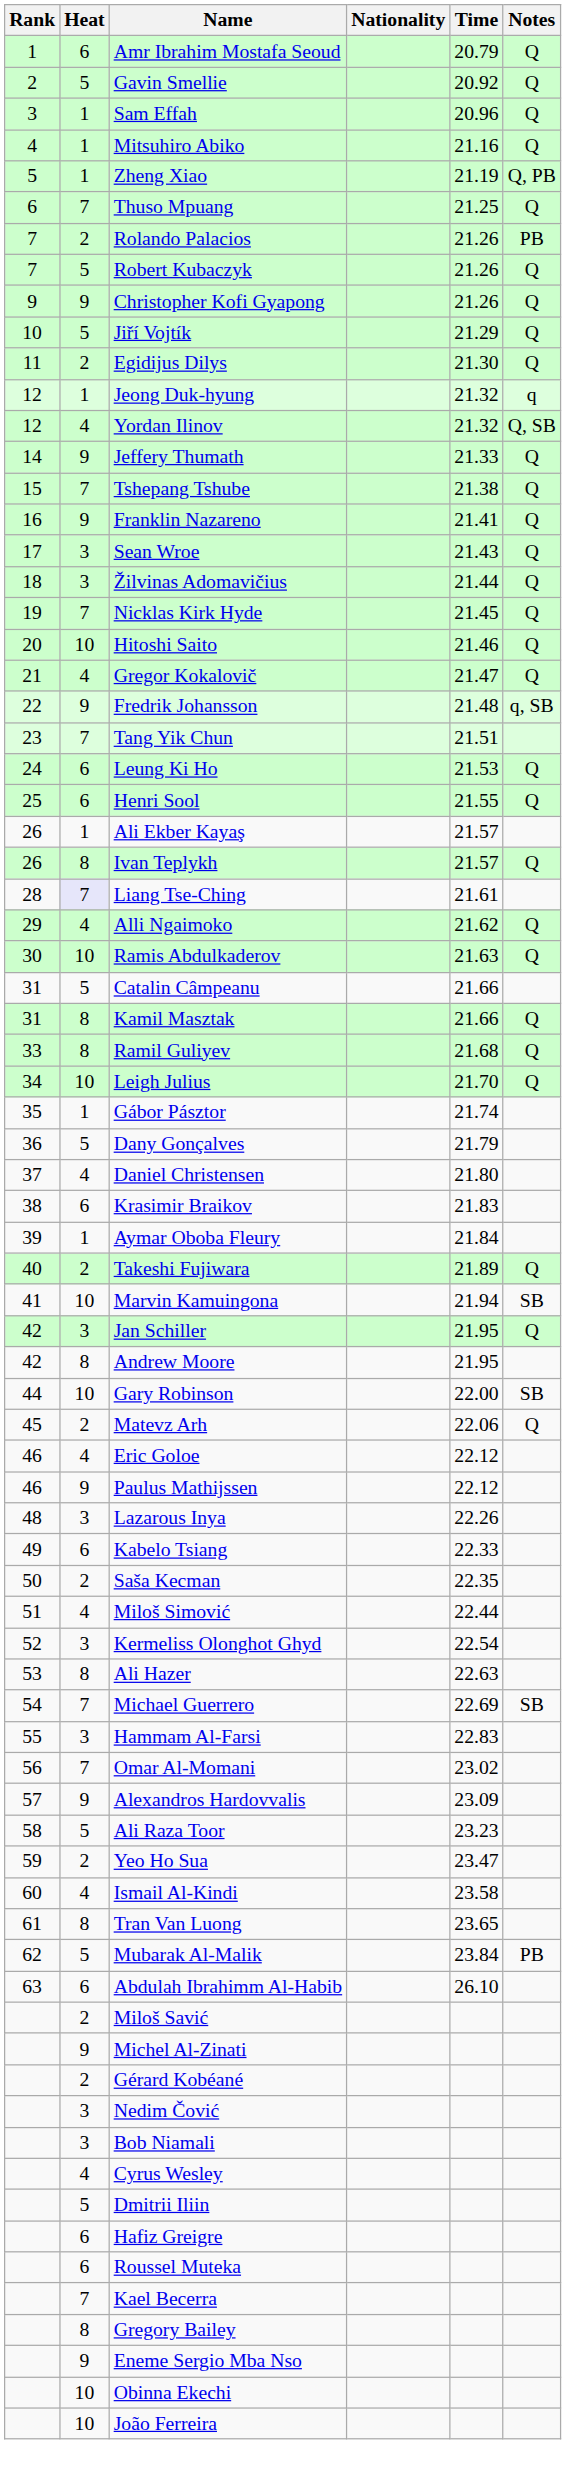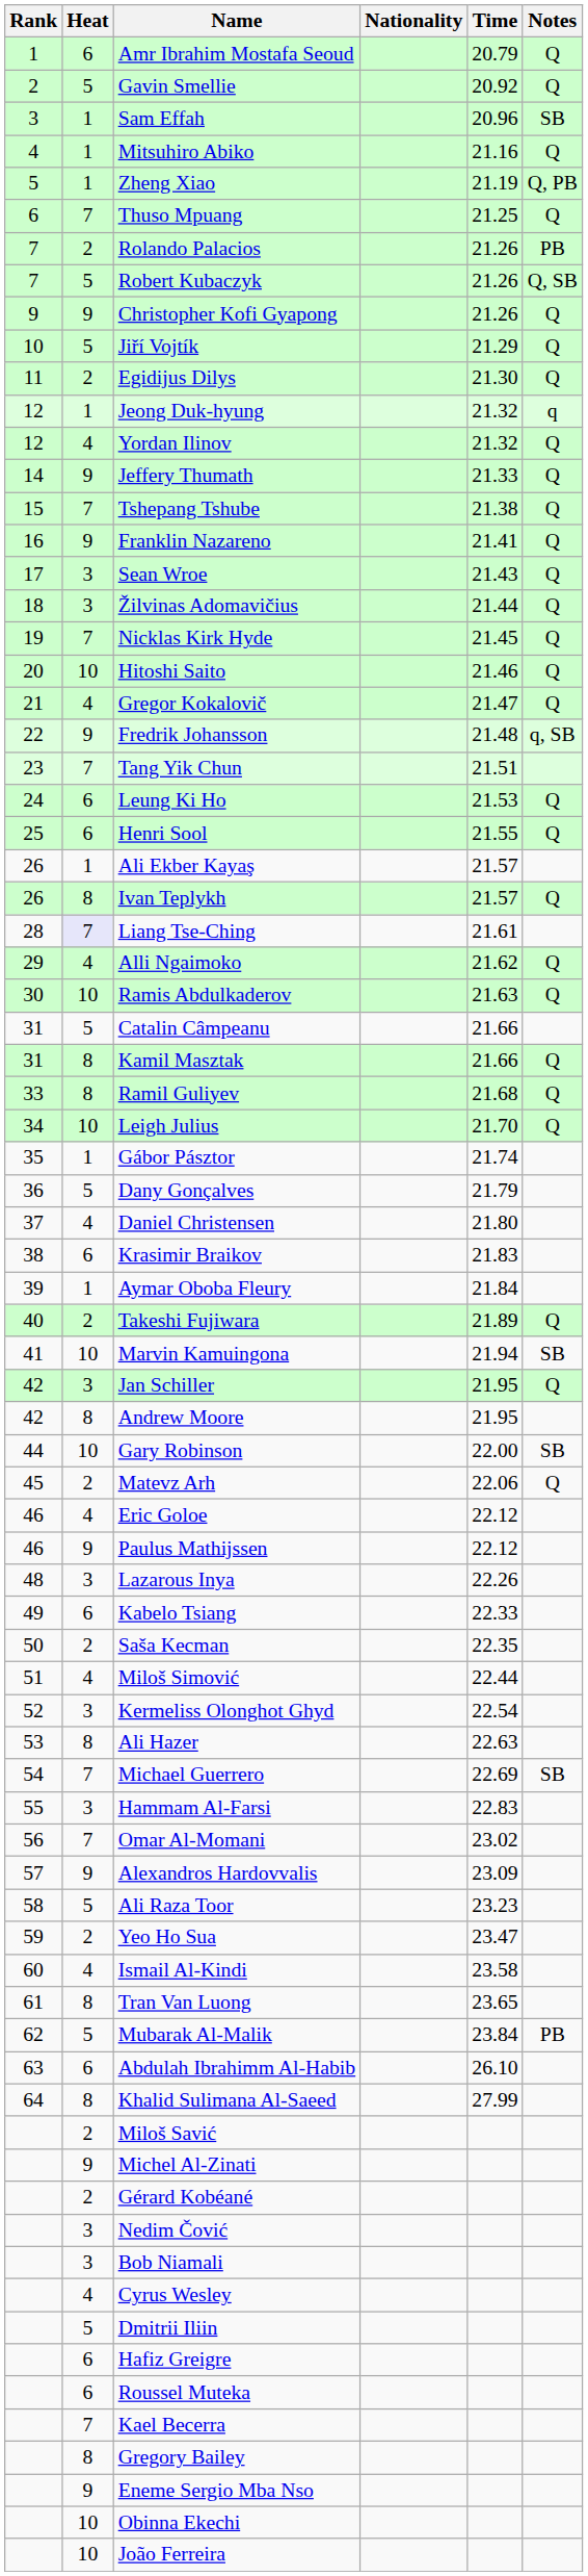 <table class="wikitable sortable" style="text-align:center">
 <tr>
 <th>Rank</th>
 <th>Heat</th>
 <th>Name</th>
 <th>Nationality</th>
 <th>Time</th>
 <th>Notes</th>
 </tr>
 <tr bgcolor=ccffcc>
 <td>1</td>
 <td>6</td>
 <td align=left><a href='#'>Amr Ibrahim Mostafa Seoud</a></td>
 <td align=left></td>
 <td>20.79</td>
 <td>Q</td>
 </tr>
 <tr bgcolor=ccffcc>
 <td>2</td>
 <td>5</td>
 <td align=left><a href='#'>Gavin Smellie</a></td>
 <td align=left></td>
 <td>20.92</td>
 <td>Q</td>
 </tr>
 <tr bgcolor=ccffcc>
 <td>3</td>
 <td>1</td>
 <td align=left><a href='#'>Sam Effah</a></td>
 <td align=left></td>
 <td>20.96</td>
-<td>Q</td>
+<td>SB</td>
 </tr>
 <tr bgcolor=ccffcc>
 <td>4</td>
 <td>1</td>
 <td align=left><a href='#'>Mitsuhiro Abiko</a></td>
 <td align=left></td>
 <td>21.16</td>
 <td>Q</td>
 </tr>
 <tr bgcolor=ccffcc>
 <td>5</td>
 <td>1</td>
 <td align=left><a href='#'>Zheng Xiao</a></td>
 <td align=left></td>
 <td>21.19</td>
 <td>Q, PB</td>
 </tr>
 <tr bgcolor=ccffcc>
 <td>6</td>
 <td>7</td>
 <td align=left><a href='#'>Thuso Mpuang</a></td>
 <td align=left></td>
 <td>21.25</td>
 <td>Q</td>
 </tr>
 <tr bgcolor=ccffcc>
 <td>7</td>
 <td>2</td>
 <td align=left><a href='#'>Rolando Palacios</a></td>
 <td align=left></td>
 <td>21.26</td>
 <td>PB</td>
 </tr>
 <tr bgcolor=ccffcc>
 <td>7</td>
 <td>5</td>
 <td align=left><a href='#'>Robert Kubaczyk</a></td>
 <td align=left></td>
 <td>21.26</td>
-<td>Q</td>
+<td>Q, SB</td>
 </tr>
 <tr bgcolor=ccffcc>
 <td>9</td>
 <td>9</td>
 <td align=left><a href='#'>Christopher Kofi Gyapong</a></td>
 <td align=left></td>
 <td>21.26</td>
 <td>Q</td>
 </tr>
 <tr bgcolor=ccffcc>
 <td>10</td>
 <td>5</td>
 <td align=left><a href='#'>Jiří Vojtík</a></td>
 <td align=left></td>
 <td>21.29</td>
 <td>Q</td>
 </tr>
 <tr bgcolor=ccffcc>
 <td>11</td>
 <td>2</td>
 <td align=left><a href='#'>Egidijus Dilys</a></td>
 <td align=left></td>
 <td>21.30</td>
 <td>Q</td>
 </tr>
 <tr bgcolor=ddffdd>
 <td>12</td>
 <td>1</td>
 <td align=left><a href='#'>Jeong Duk-hyung</a></td>
 <td align=left></td>
 <td>21.32</td>
 <td>q</td>
 </tr>
 <tr bgcolor=ccffcc>
 <td>12</td>
 <td>4</td>
 <td align=left><a href='#'>Yordan Ilinov</a></td>
 <td align=left></td>
 <td>21.32</td>
-<td>Q, SB</td>
+<td>Q</td>
 </tr>
 <tr bgcolor=ccffcc>
 <td>14</td>
 <td>9</td>
 <td align=left><a href='#'>Jeffery Thumath</a></td>
 <td align=left></td>
 <td>21.33</td>
 <td>Q</td>
 </tr>
 <tr bgcolor=ccffcc>
 <td>15</td>
 <td>7</td>
 <td align=left><a href='#'>Tshepang Tshube</a></td>
 <td align=left></td>
 <td>21.38</td>
 <td>Q</td>
 </tr>
 <tr bgcolor=ccffcc>
 <td>16</td>
 <td>9</td>
 <td align=left><a href='#'>Franklin Nazareno</a></td>
 <td align=left></td>
 <td>21.41</td>
 <td>Q</td>
 </tr>
 <tr bgcolor=ccffcc>
 <td>17</td>
 <td>3</td>
 <td align=left><a href='#'>Sean Wroe</a></td>
 <td align=left></td>
 <td>21.43</td>
 <td>Q</td>
 </tr>
 <tr bgcolor=ccffcc>
 <td>18</td>
 <td>3</td>
 <td align=left><a href='#'>Žilvinas Adomavičius</a></td>
 <td align=left></td>
 <td>21.44</td>
 <td>Q</td>
 </tr>
 <tr bgcolor=ccffcc>
 <td>19</td>
 <td>7</td>
 <td align=left><a href='#'>Nicklas Kirk Hyde</a></td>
 <td align=left></td>
 <td>21.45</td>
 <td>Q</td>
 </tr>
 <tr bgcolor=ccffcc>
 <td>20</td>
 <td>10</td>
 <td align=left><a href='#'>Hitoshi Saito</a></td>
 <td align=left></td>
 <td>21.46</td>
 <td>Q</td>
 </tr>
 <tr bgcolor=ccffcc>
 <td>21</td>
 <td>4</td>
 <td align=left><a href='#'>Gregor Kokalovič</a></td>
 <td align=left></td>
 <td>21.47</td>
 <td>Q</td>
 </tr>
 <tr bgcolor=ddffdd>
 <td>22</td>
 <td>9</td>
 <td align=left><a href='#'>Fredrik Johansson</a></td>
 <td align=left></td>
 <td>21.48</td>
 <td>q, SB</td>
 </tr>
 <tr bgcolor=ddffdd>
 <td>23</td>
 <td>7</td>
 <td align=left><a href='#'>Tang Yik Chun</a></td>
 <td align=left></td>
 <td>21.51</td>
 <td></td>
 </tr>
 <tr bgcolor=ccffcc>
 <td>24</td>
 <td>6</td>
 <td align=left><a href='#'>Leung Ki Ho</a></td>
 <td align=left></td>
 <td>21.53</td>
 <td>Q</td>
 </tr>
 <tr bgcolor=ccffcc>
 <td>25</td>
 <td>6</td>
 <td align=left><a href='#'>Henri Sool</a></td>
 <td align=left></td>
 <td>21.55</td>
 <td>Q</td>
 </tr>
 <tr>
 <td>26</td>
 <td>1</td>
 <td align=left><a href='#'>Ali Ekber Kayaş</a></td>
 <td align=left></td>
 <td>21.57</td>
 <td></td>
 </tr>
 <tr bgcolor=ccffcc>
 <td>26</td>
 <td>8</td>
 <td align=left><a href='#'>Ivan Teplykh</a></td>
 <td align=left></td>
 <td>21.57</td>
 <td>Q</td>
 </tr>
 <tr>
 <td>28</td>
 <td style="background: lavender;">7</td>
 <td align=left><a href='#'>Liang Tse-Ching</a></td>
 <td align=left></td>
 <td>21.61</td>
 <td></td>
 </tr>
 <tr bgcolor=ccffcc>
 <td>29</td>
 <td>4</td>
 <td align=left><a href='#'>Alli Ngaimoko</a></td>
 <td align=left></td>
 <td>21.62</td>
 <td>Q</td>
 </tr>
 <tr bgcolor=ccffcc>
 <td>30</td>
 <td>10</td>
 <td align=left><a href='#'>Ramis Abdulkaderov</a></td>
 <td align=left></td>
 <td>21.63</td>
 <td>Q</td>
 </tr>
 <tr>
 <td>31</td>
 <td>5</td>
 <td align=left><a href='#'>Catalin Câmpeanu</a></td>
 <td align=left></td>
 <td>21.66</td>
 <td></td>
 </tr>
 <tr bgcolor=ccffcc>
 <td>31</td>
 <td>8</td>
 <td align=left><a href='#'>Kamil Masztak</a></td>
 <td align=left></td>
 <td>21.66</td>
 <td>Q</td>
 </tr>
 <tr bgcolor=ccffcc>
 <td>33</td>
 <td>8</td>
 <td align=left><a href='#'>Ramil Guliyev</a></td>
 <td align=left></td>
 <td>21.68</td>
 <td>Q</td>
 </tr>
 <tr bgcolor=ccffcc>
 <td>34</td>
 <td>10</td>
 <td align=left><a href='#'>Leigh Julius</a></td>
 <td align=left></td>
 <td>21.70</td>
 <td>Q</td>
 </tr>
 <tr>
 <td>35</td>
 <td>1</td>
 <td align=left><a href='#'>Gábor Pásztor</a></td>
 <td align=left></td>
 <td>21.74</td>
 <td></td>
 </tr>
 <tr>
 <td>36</td>
 <td>5</td>
 <td align=left><a href='#'>Dany Gonçalves</a></td>
 <td align=left></td>
 <td>21.79</td>
 <td></td>
 </tr>
 <tr>
 <td>37</td>
 <td>4</td>
 <td align=left><a href='#'>Daniel Christensen</a></td>
 <td align=left></td>
 <td>21.80</td>
 <td></td>
 </tr>
 <tr>
 <td>38</td>
 <td>6</td>
 <td align=left><a href='#'>Krasimir Braikov</a></td>
 <td align=left></td>
 <td>21.83</td>
 <td></td>
 </tr>
 <tr>
 <td>39</td>
 <td>1</td>
 <td align=left><a href='#'>Aymar Oboba Fleury</a></td>
 <td align=left></td>
 <td>21.84</td>
 <td></td>
 </tr>
 <tr bgcolor=ccffcc>
 <td>40</td>
 <td>2</td>
 <td align=left><a href='#'>Takeshi Fujiwara</a></td>
 <td align=left></td>
 <td>21.89</td>
 <td>Q</td>
 </tr>
 <tr>
 <td>41</td>
 <td>10</td>
 <td align=left><a href='#'>Marvin Kamuingona</a></td>
 <td align=left></td>
 <td>21.94</td>
 <td>SB</td>
 </tr>
 <tr bgcolor=ccffcc>
 <td>42</td>
 <td>3</td>
 <td align=left><a href='#'>Jan Schiller</a></td>
 <td align=left></td>
 <td>21.95</td>
 <td>Q</td>
 </tr>
 <tr>
 <td>42</td>
 <td>8</td>
 <td align=left><a href='#'>Andrew Moore</a></td>
 <td align=left></td>
 <td>21.95</td>
 <td></td>
 </tr>
 <tr>
 <td>44</td>
 <td>10</td>
 <td align=left><a href='#'>Gary Robinson</a></td>
 <td align=left></td>
 <td>22.00</td>
 <td>SB</td>
 </tr>
 <tr>
 <td>45</td>
 <td>2</td>
 <td align=left><a href='#'>Matevz Arh</a></td>
 <td align=left></td>
 <td>22.06</td>
 <td>Q</td>
 </tr>
 <tr>
 <td>46</td>
 <td>4</td>
 <td align=left><a href='#'>Eric Goloe</a></td>
 <td align=left></td>
 <td>22.12</td>
 <td></td>
 </tr>
 <tr>
 <td>46</td>
 <td>9</td>
 <td align=left><a href='#'>Paulus Mathijssen</a></td>
 <td align=left></td>
 <td>22.12</td>
 <td></td>
 </tr>
 <tr>
 <td>48</td>
 <td>3</td>
 <td align=left><a href='#'>Lazarous Inya</a></td>
 <td align=left></td>
 <td>22.26</td>
 <td></td>
 </tr>
 <tr>
 <td>49</td>
 <td>6</td>
 <td align=left><a href='#'>Kabelo Tsiang</a></td>
 <td align=left></td>
 <td>22.33</td>
 <td></td>
 </tr>
 <tr>
 <td>50</td>
 <td>2</td>
 <td align=left><a href='#'>Saša Kecman</a></td>
 <td align=left></td>
 <td>22.35</td>
 <td></td>
 </tr>
 <tr>
 <td>51</td>
 <td>4</td>
 <td align=left><a href='#'>Miloš Simović</a></td>
 <td align=left></td>
 <td>22.44</td>
 <td></td>
 </tr>
 <tr>
 <td>52</td>
 <td>3</td>
 <td align=left><a href='#'>Kermeliss Olonghot Ghyd</a></td>
 <td align=left></td>
 <td>22.54</td>
 <td></td>
 </tr>
 <tr>
 <td>53</td>
 <td>8</td>
 <td align=left><a href='#'>Ali Hazer</a></td>
 <td align=left></td>
 <td>22.63</td>
 <td></td>
 </tr>
 <tr>
 <td>54</td>
 <td>7</td>
 <td align=left><a href='#'>Michael Guerrero</a></td>
 <td align=left></td>
 <td>22.69</td>
 <td>SB</td>
 </tr>
 <tr>
 <td>55</td>
 <td>3</td>
 <td align=left><a href='#'>Hammam Al-Farsi</a></td>
 <td align=left></td>
 <td>22.83</td>
 <td></td>
 </tr>
 <tr>
 <td>56</td>
 <td>7</td>
 <td align=left><a href='#'>Omar Al-Momani</a></td>
 <td align=left></td>
 <td>23.02</td>
 <td></td>
 </tr>
 <tr>
 <td>57</td>
 <td>9</td>
 <td align=left><a href='#'>Alexandros Hardovvalis</a></td>
 <td align=left></td>
 <td>23.09</td>
 <td></td>
 </tr>
 <tr>
 <td>58</td>
 <td>5</td>
 <td align=left><a href='#'>Ali Raza Toor</a></td>
 <td align=left></td>
 <td>23.23</td>
 <td></td>
 </tr>
 <tr>
 <td>59</td>
 <td>2</td>
 <td align=left><a href='#'>Yeo Ho Sua</a></td>
 <td align=left></td>
 <td>23.47</td>
 <td></td>
 </tr>
 <tr>
 <td>60</td>
 <td>4</td>
 <td align=left><a href='#'>Ismail Al-Kindi</a></td>
 <td align=left></td>
 <td>23.58</td>
 <td></td>
 </tr>
 <tr>
 <td>61</td>
 <td>8</td>
 <td align=left><a href='#'>Tran Van Luong</a></td>
 <td align=left></td>
 <td>23.65</td>
 <td></td>
 </tr>
 <tr>
 <td>62</td>
 <td>5</td>
 <td align=left><a href='#'>Mubarak Al-Malik</a></td>
 <td align=left></td>
 <td>23.84</td>
 <td>PB</td>
 </tr>
 <tr>
 <td>63</td>
 <td>6</td>
 <td align=left><a href='#'>Abdulah Ibrahimm Al-Habib</a></td>
 <td align=left></td>
 <td>26.10</td>
 <td></td>
 </tr>
 <tr>
+<td>64</td>
+<td>8</td>
+<td align=left><a href='#'>Khalid Sulimana Al-Saeed</a></td>
+<td align=left></td>
+<td>27.99</td>
+<td></td>
+</tr>
+<tr>
 <td></td>
 <td>2</td>
 <td align=left><a href='#'>Miloš Savić</a></td>
 <td align=left></td>
 <td></td>
 <td></td>
 </tr>
 <tr>
 <td></td>
 <td>9</td>
 <td align=left><a href='#'>Michel Al-Zinati</a></td>
 <td align=left></td>
 <td></td>
 <td></td>
 </tr>
 <tr>
 <td></td>
 <td>2</td>
 <td align=left><a href='#'>Gérard Kobéané</a></td>
 <td align=left></td>
 <td></td>
 <td></td>
 </tr>
 <tr>
 <td></td>
 <td>3</td>
 <td align=left><a href='#'>Nedim Čović</a></td>
 <td align=left></td>
 <td></td>
 <td></td>
 </tr>
 <tr>
 <td></td>
 <td>3</td>
 <td align=left><a href='#'>Bob Niamali</a></td>
 <td align=left></td>
 <td></td>
 <td></td>
 </tr>
 <tr>
 <td></td>
 <td>4</td>
 <td align=left><a href='#'>Cyrus Wesley</a></td>
 <td align=left></td>
 <td></td>
 <td></td>
 </tr>
 <tr>
 <td></td>
 <td>5</td>
 <td align=left><a href='#'>Dmitrii Iliin</a></td>
 <td align=left></td>
 <td></td>
 <td></td>
 </tr>
 <tr>
 <td></td>
 <td>6</td>
 <td align=left><a href='#'>Hafiz Greigre</a></td>
 <td align=left></td>
 <td></td>
 <td></td>
 </tr>
 <tr>
 <td></td>
 <td>6</td>
 <td align=left><a href='#'>Roussel Muteka</a></td>
 <td align=left></td>
 <td></td>
 <td></td>
 </tr>
 <tr>
 <td></td>
 <td>7</td>
 <td align=left><a href='#'>Kael Becerra</a></td>
 <td align=left></td>
 <td></td>
 <td></td>
 </tr>
 <tr>
 <td></td>
 <td>8</td>
 <td align=left><a href='#'>Gregory Bailey</a></td>
 <td align=left></td>
 <td></td>
 <td></td>
 </tr>
 <tr>
 <td></td>
 <td>9</td>
 <td align=left><a href='#'>Eneme Sergio Mba Nso</a></td>
 <td align=left></td>
 <td></td>
 <td></td>
 </tr>
 <tr>
 <td></td>
 <td>10</td>
 <td align=left><a href='#'>Obinna Ekechi</a></td>
 <td align=left></td>
 <td></td>
 <td></td>
 </tr>
 <tr>
 <td></td>
 <td>10</td>
 <td align=left><a href='#'>João Ferreira</a></td>
 <td align=left></td>
 <td></td>
 <td></td>
 </tr>
 </table>
